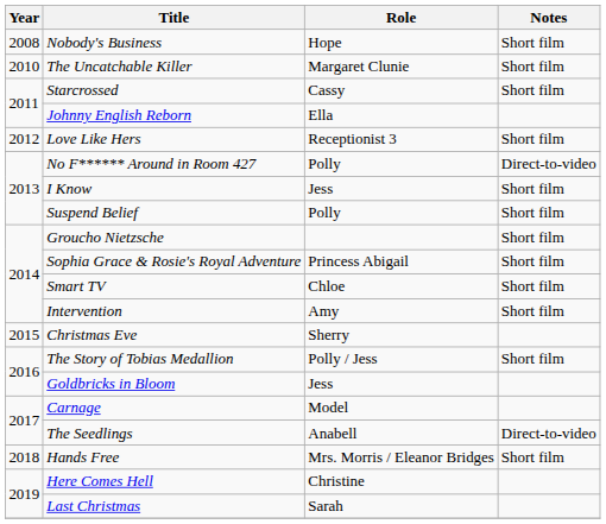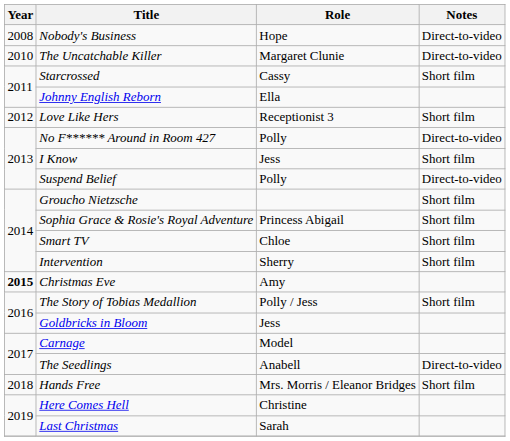 <table class="wikitable sortable">
 <tr>
 <th>Year</th>
 <th>Title</th>
 <th>Role</th>
 <th>Notes</th>
 </tr>
 <tr>
 <td>2008</td>
 <td><em>Nobody's Business</em></td>
 <td>Hope</td>
-<td>Short film</td>
+<td>Direct-to-video</td>
 </tr>
 <tr>
 <td>2010</td>
 <td><em>The Uncatchable Killer</em></td>
 <td>Margaret Clunie</td>
-<td>Short film</td>
+<td>Direct-to-video</td>
 </tr>
 <tr>
 <td rowspan="2">2011</td>
 <td><em>Starcrossed</em></td>
 <td>Cassy</td>
 <td>Short film</td>
 </tr>
 <tr>
 <td><em><a href='#'>Johnny English Reborn</a></em></td>
 <td>Ella</td>
 <td></td>
 </tr>
 <tr>
 <td>2012</td>
 <td><em>Love Like Hers</em></td>
 <td>Receptionist 3</td>
 <td>Short film</td>
 </tr>
 <tr>
 <td rowspan="3">2013</td>
 <td><em>No F****** Around in Room 427</em></td>
 <td>Polly</td>
 <td>Direct-to-video</td>
 </tr>
 <tr>
 <td><em>I Know</em></td>
 <td>Jess</td>
 <td>Short film</td>
 </tr>
 <tr>
 <td><em>Suspend Belief</em></td>
 <td>Polly</td>
-<td>Short film</td>
+<td>Direct-to-video</td>
 </tr>
 <tr>
 <td rowspan="4">2014</td>
 <td><em>Groucho Nietzsche</em></td>
 <td></td>
 <td>Short film</td>
 </tr>
 <tr>
 <td><em>Sophia Grace & Rosie's Royal Adventure</em></td>
 <td>Princess Abigail</td>
 <td>Short film</td>
 </tr>
 <tr>
 <td><em>Smart TV</em></td>
 <td>Chloe</td>
 <td>Short film</td>
 </tr>
 <tr>
 <td><em>Intervention</em></td>
-<td>Amy</td>
+<td>Sherry</td>
 <td>Short film</td>
 </tr>
 <tr>
-<td>2015</td>
+<td><strong>2015</strong></td>
 <td><em>Christmas Eve</em></td>
-<td>Sherry</td>
+<td>Amy</td>
 <td></td>
 </tr>
 <tr>
 <td rowspan="2">2016</td>
 <td><em>The Story of Tobias Medallion</em></td>
 <td>Polly / Jess</td>
 <td>Short film</td>
 </tr>
 <tr>
 <td><em><a href='#'>Goldbricks in Bloom</a></em></td>
 <td>Jess</td>
 <td></td>
 </tr>
 <tr>
 <td rowspan="2">2017</td>
 <td><em><a href='#'>Carnage</a></em></td>
 <td>Model</td>
 <td></td>
 </tr>
 <tr>
 <td><em>The Seedlings</em></td>
 <td>Anabell</td>
 <td>Direct-to-video</td>
 </tr>
 <tr>
 <td>2018</td>
 <td><em>Hands Free</em></td>
 <td>Mrs. Morris / Eleanor Bridges</td>
 <td>Short film</td>
 </tr>
 <tr>
 <td rowspan="2">2019</td>
 <td><em><a href='#'>Here Comes Hell</a></em></td>
 <td>Christine</td>
 <td></td>
 </tr>
 <tr>
 <td><em><a href='#'>Last Christmas</a></em></td>
 <td>Sarah</td>
 <td></td>
 </tr>
 <tr>
 </tr>
 </table>
